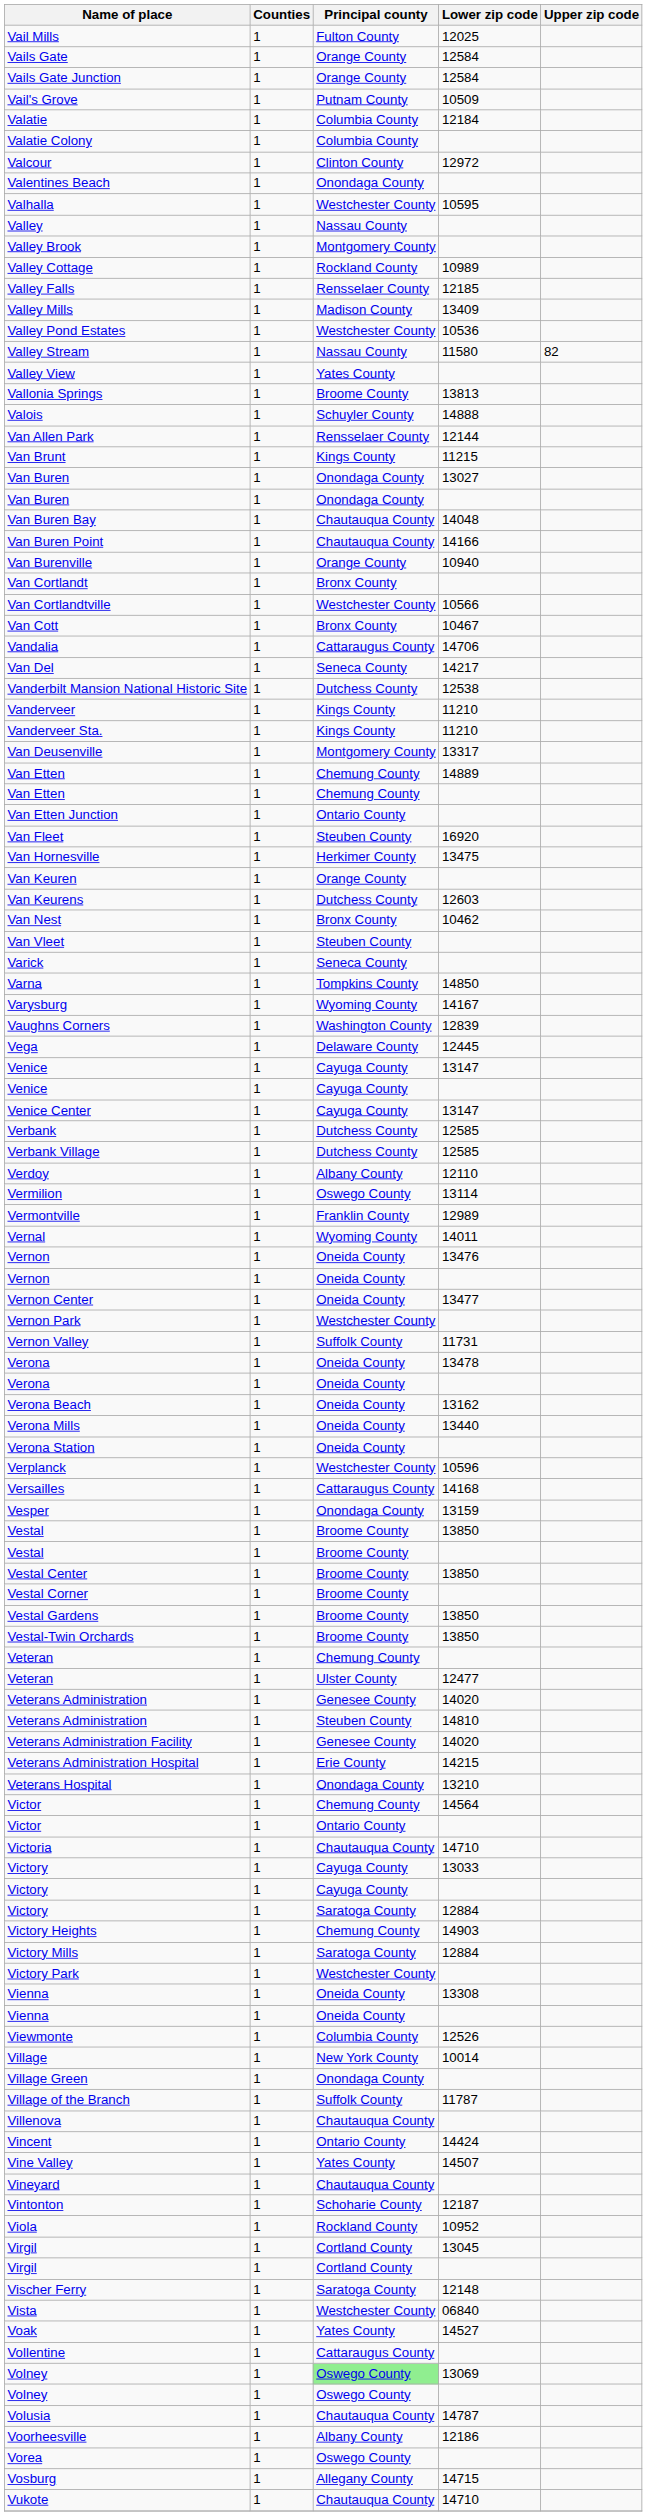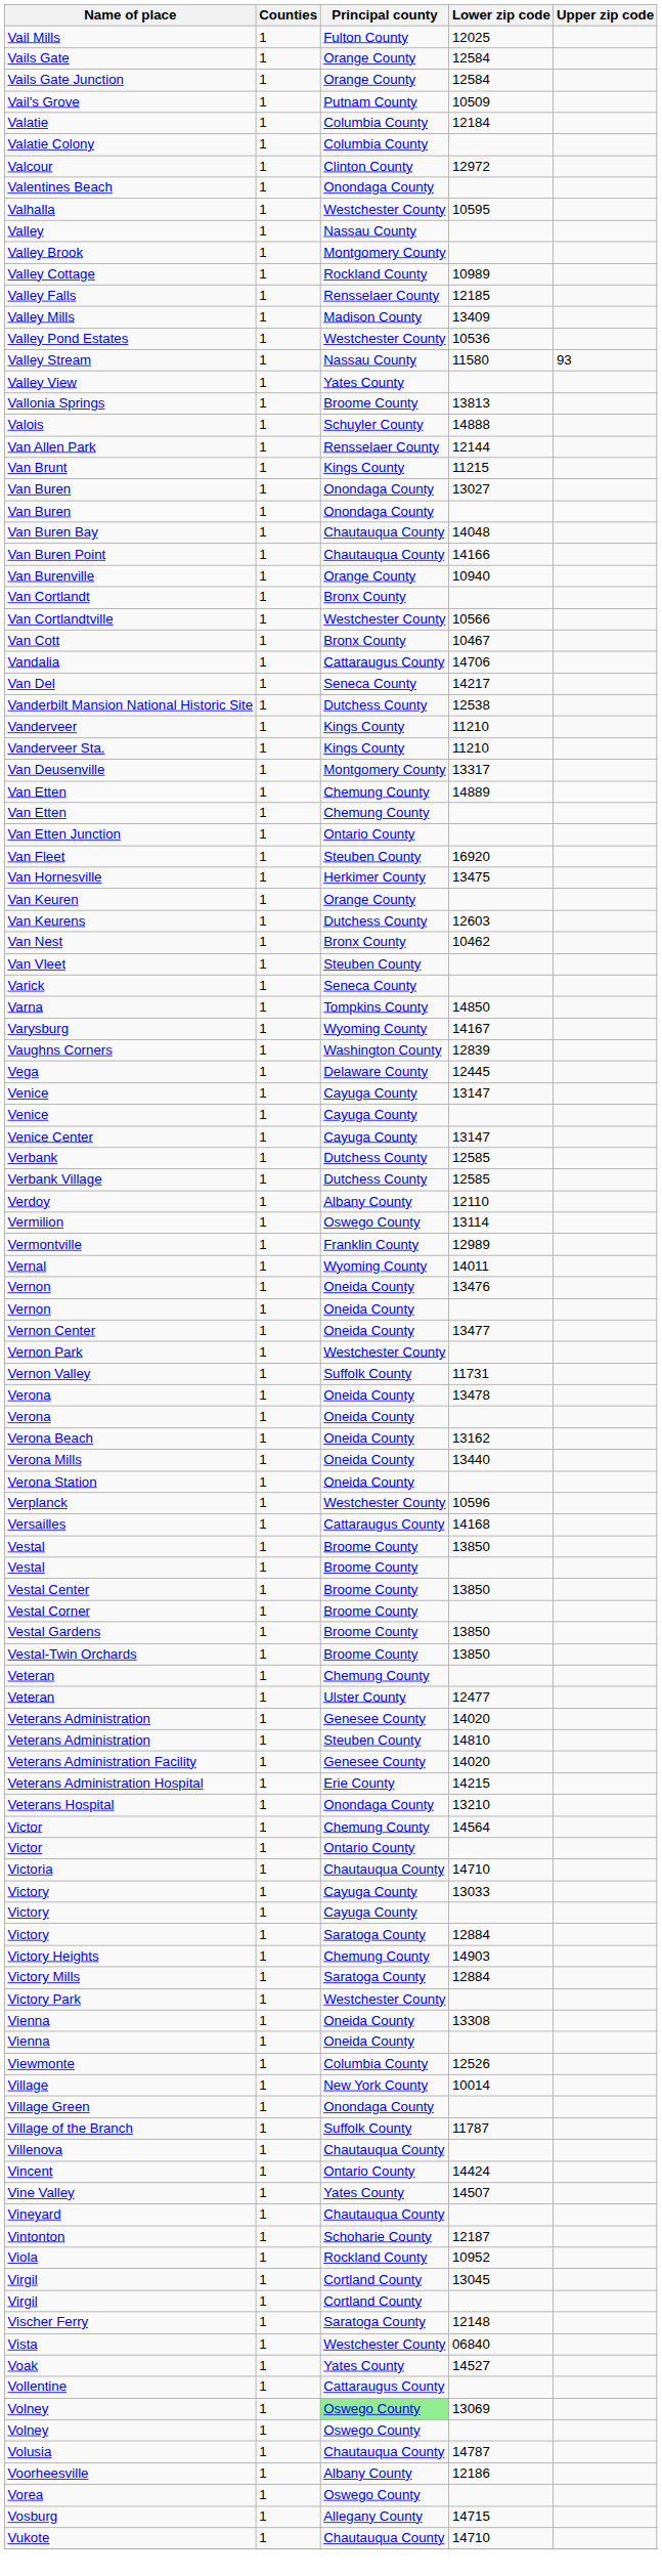 <table align="center" class="wikitable">
 <tr>
 <th>Name of place</th>
 <th>Counties</th>
 <th>Principal county</th>
 <th>Lower zip code</th>
 <th>Upper zip code</th>
 </tr>
 <tr --->
 <td><a href='#'>Vail Mills</a></td>
 <td>1</td>
 <td><a href='#'>Fulton County</a></td>
 <td>12025</td>
 <td> </td>
 </tr>
 <tr --->
 <td><a href='#'>Vails Gate</a></td>
 <td>1</td>
 <td><a href='#'>Orange County</a></td>
 <td>12584</td>
 <td> </td>
 </tr>
 <tr --->
 <td><a href='#'>Vails Gate Junction</a></td>
 <td>1</td>
 <td><a href='#'>Orange County</a></td>
 <td>12584</td>
 <td> </td>
 </tr>
 <tr --->
 <td><a href='#'>Vail's Grove</a></td>
 <td>1</td>
 <td><a href='#'>Putnam County</a></td>
 <td>10509</td>
 <td> </td>
 </tr>
 <tr --->
 <td><a href='#'>Valatie</a></td>
 <td>1</td>
 <td><a href='#'>Columbia County</a></td>
 <td>12184</td>
 <td> </td>
 </tr>
 <tr --->
 <td><a href='#'>Valatie Colony</a></td>
 <td>1</td>
 <td><a href='#'>Columbia County</a></td>
 <td> </td>
 <td> </td>
 </tr>
 <tr --->
 <td><a href='#'>Valcour</a></td>
 <td>1</td>
 <td><a href='#'>Clinton County</a></td>
 <td>12972</td>
 <td> </td>
 </tr>
 <tr --->
 <td><a href='#'>Valentines Beach</a></td>
 <td>1</td>
 <td><a href='#'>Onondaga County</a></td>
 <td> </td>
 <td> </td>
 </tr>
 <tr --->
 <td><a href='#'>Valhalla</a></td>
 <td>1</td>
 <td><a href='#'>Westchester County</a></td>
 <td>10595</td>
 <td> </td>
 </tr>
 <tr --->
 <td><a href='#'>Valley</a></td>
 <td>1</td>
 <td><a href='#'>Nassau County</a></td>
 <td> </td>
 <td> </td>
 </tr>
 <tr --->
 <td><a href='#'>Valley Brook</a></td>
 <td>1</td>
 <td><a href='#'>Montgomery County</a></td>
 <td> </td>
 <td> </td>
 </tr>
 <tr --->
 <td><a href='#'>Valley Cottage</a></td>
 <td>1</td>
 <td><a href='#'>Rockland County</a></td>
 <td>10989</td>
 <td> </td>
 </tr>
 <tr --->
 <td><a href='#'>Valley Falls</a></td>
 <td>1</td>
 <td><a href='#'>Rensselaer County</a></td>
 <td>12185</td>
 <td> </td>
 </tr>
 <tr --->
 <td><a href='#'>Valley Mills</a></td>
 <td>1</td>
 <td><a href='#'>Madison County</a></td>
 <td>13409</td>
 <td> </td>
 </tr>
 <tr --->
 <td><a href='#'>Valley Pond Estates</a></td>
 <td>1</td>
 <td><a href='#'>Westchester County</a></td>
 <td>10536</td>
 <td> </td>
 </tr>
 <tr --->
 <td><a href='#'>Valley Stream</a></td>
 <td>1</td>
 <td><a href='#'>Nassau County</a></td>
 <td>11580</td>
-<td>82</td>
+<td>93</td>
 </tr>
 <tr --->
 <td><a href='#'>Valley View</a></td>
 <td>1</td>
 <td><a href='#'>Yates County</a></td>
 <td> </td>
 <td> </td>
 </tr>
 <tr --->
 <td><a href='#'>Vallonia Springs</a></td>
 <td>1</td>
 <td><a href='#'>Broome County</a></td>
 <td>13813</td>
 <td> </td>
 </tr>
 <tr --->
 <td><a href='#'>Valois</a></td>
 <td>1</td>
 <td><a href='#'>Schuyler County</a></td>
 <td>14888</td>
 <td> </td>
 </tr>
 <tr --->
 <td><a href='#'>Van Allen Park</a></td>
 <td>1</td>
 <td><a href='#'>Rensselaer County</a></td>
 <td>12144</td>
 <td> </td>
 </tr>
 <tr --->
 <td><a href='#'>Van Brunt</a></td>
 <td>1</td>
 <td><a href='#'>Kings County</a></td>
 <td>11215</td>
 <td> </td>
 </tr>
 <tr --->
 <td><a href='#'>Van Buren</a></td>
 <td>1</td>
 <td><a href='#'>Onondaga County</a></td>
 <td>13027</td>
 <td> </td>
 </tr>
 <tr --->
 <td><a href='#'>Van Buren</a></td>
 <td>1</td>
 <td><a href='#'>Onondaga County</a></td>
 <td> </td>
 <td> </td>
 </tr>
 <tr --->
 <td><a href='#'>Van Buren Bay</a></td>
 <td>1</td>
 <td><a href='#'>Chautauqua County</a></td>
 <td>14048</td>
 <td> </td>
 </tr>
 <tr --->
 <td><a href='#'>Van Buren Point</a></td>
 <td>1</td>
 <td><a href='#'>Chautauqua County</a></td>
 <td>14166</td>
 <td> </td>
 </tr>
 <tr --->
 <td><a href='#'>Van Burenville</a></td>
 <td>1</td>
 <td><a href='#'>Orange County</a></td>
 <td>10940</td>
 <td> </td>
 </tr>
 <tr --->
 <td><a href='#'>Van Cortlandt</a></td>
 <td>1</td>
 <td><a href='#'>Bronx County</a></td>
 <td> </td>
 <td> </td>
 </tr>
 <tr --->
 <td><a href='#'>Van Cortlandtville</a></td>
 <td>1</td>
 <td><a href='#'>Westchester County</a></td>
 <td>10566</td>
 <td> </td>
 </tr>
 <tr --->
 <td><a href='#'>Van Cott</a></td>
 <td>1</td>
 <td><a href='#'>Bronx County</a></td>
 <td>10467</td>
 <td> </td>
 </tr>
 <tr --->
 <td><a href='#'>Vandalia</a></td>
 <td>1</td>
 <td><a href='#'>Cattaraugus County</a></td>
 <td>14706</td>
 <td> </td>
 </tr>
 <tr --->
 <td><a href='#'>Van Del</a></td>
 <td>1</td>
 <td><a href='#'>Seneca County</a></td>
 <td>14217</td>
 <td> </td>
 </tr>
 <tr --->
 <td><a href='#'>Vanderbilt Mansion National Historic Site</a></td>
 <td>1</td>
 <td><a href='#'>Dutchess County</a></td>
 <td>12538</td>
 <td> </td>
 </tr>
 <tr --->
 <td><a href='#'>Vanderveer</a></td>
 <td>1</td>
 <td><a href='#'>Kings County</a></td>
 <td>11210</td>
 <td> </td>
 </tr>
 <tr --->
 <td><a href='#'>Vanderveer Sta.</a></td>
 <td>1</td>
 <td><a href='#'>Kings County</a></td>
 <td>11210</td>
 <td> </td>
 </tr>
 <tr --->
 <td><a href='#'>Van Deusenville</a></td>
 <td>1</td>
 <td><a href='#'>Montgomery County</a></td>
 <td>13317</td>
 <td> </td>
 </tr>
 <tr --->
 <td><a href='#'>Van Etten</a></td>
 <td>1</td>
 <td><a href='#'>Chemung County</a></td>
 <td>14889</td>
 <td> </td>
 </tr>
 <tr --->
 <td><a href='#'>Van Etten</a></td>
 <td>1</td>
 <td><a href='#'>Chemung County</a></td>
 <td> </td>
 <td> </td>
 </tr>
 <tr --->
 <td><a href='#'>Van Etten Junction</a></td>
 <td>1</td>
 <td><a href='#'>Ontario County</a></td>
 <td> </td>
 <td> </td>
 </tr>
 <tr --->
 <td><a href='#'>Van Fleet</a></td>
 <td>1</td>
 <td><a href='#'>Steuben County</a></td>
 <td>16920</td>
 <td> </td>
 </tr>
 <tr --->
 <td><a href='#'>Van Hornesville</a></td>
 <td>1</td>
 <td><a href='#'>Herkimer County</a></td>
 <td>13475</td>
 <td> </td>
 </tr>
 <tr --->
 <td><a href='#'>Van Keuren</a></td>
 <td>1</td>
 <td><a href='#'>Orange County</a></td>
 <td> </td>
 <td> </td>
 </tr>
 <tr --->
 <td><a href='#'>Van Keurens</a></td>
 <td>1</td>
 <td><a href='#'>Dutchess County</a></td>
 <td>12603</td>
 <td> </td>
 </tr>
 <tr --->
 <td><a href='#'>Van Nest</a></td>
 <td>1</td>
 <td><a href='#'>Bronx County</a></td>
 <td>10462</td>
 <td> </td>
 </tr>
 <tr --->
 <td><a href='#'>Van Vleet</a></td>
 <td>1</td>
 <td><a href='#'>Steuben County</a></td>
 <td> </td>
 <td> </td>
 </tr>
 <tr --->
 <td><a href='#'>Varick</a></td>
 <td>1</td>
 <td><a href='#'>Seneca County</a></td>
 <td> </td>
 <td> </td>
 </tr>
 <tr --->
 <td><a href='#'>Varna</a></td>
 <td>1</td>
 <td><a href='#'>Tompkins County</a></td>
 <td>14850</td>
 <td> </td>
 </tr>
 <tr --->
 <td><a href='#'>Varysburg</a></td>
 <td>1</td>
 <td><a href='#'>Wyoming County</a></td>
 <td>14167</td>
 <td> </td>
 </tr>
 <tr --->
 <td><a href='#'>Vaughns Corners</a></td>
 <td>1</td>
 <td><a href='#'>Washington County</a></td>
 <td>12839</td>
 <td> </td>
 </tr>
 <tr --->
 <td><a href='#'>Vega</a></td>
 <td>1</td>
 <td><a href='#'>Delaware County</a></td>
 <td>12445</td>
 <td> </td>
 </tr>
 <tr --->
 <td><a href='#'>Venice</a></td>
 <td>1</td>
 <td><a href='#'>Cayuga County</a></td>
 <td>13147</td>
 <td> </td>
 </tr>
 <tr --->
 <td><a href='#'>Venice</a></td>
 <td>1</td>
 <td><a href='#'>Cayuga County</a></td>
 <td> </td>
 <td> </td>
 </tr>
 <tr --->
 <td><a href='#'>Venice Center</a></td>
 <td>1</td>
 <td><a href='#'>Cayuga County</a></td>
 <td>13147</td>
 <td> </td>
 </tr>
 <tr --->
 <td><a href='#'>Verbank</a></td>
 <td>1</td>
 <td><a href='#'>Dutchess County</a></td>
 <td>12585</td>
 <td> </td>
 </tr>
 <tr --->
 <td><a href='#'>Verbank Village</a></td>
 <td>1</td>
 <td><a href='#'>Dutchess County</a></td>
 <td>12585</td>
 <td> </td>
 </tr>
 <tr --->
 <td><a href='#'>Verdoy</a></td>
 <td>1</td>
 <td><a href='#'>Albany County</a></td>
 <td>12110</td>
 <td> </td>
 </tr>
 <tr --->
 <td><a href='#'>Vermilion</a></td>
 <td>1</td>
 <td><a href='#'>Oswego County</a></td>
 <td>13114</td>
 <td> </td>
 </tr>
 <tr --->
 <td><a href='#'>Vermontville</a></td>
 <td>1</td>
 <td><a href='#'>Franklin County</a></td>
 <td>12989</td>
 <td> </td>
 </tr>
 <tr --->
 <td><a href='#'>Vernal</a></td>
 <td>1</td>
 <td><a href='#'>Wyoming County</a></td>
 <td>14011</td>
 <td> </td>
 </tr>
 <tr --->
 <td><a href='#'>Vernon</a></td>
 <td>1</td>
 <td><a href='#'>Oneida County</a></td>
 <td>13476</td>
 <td> </td>
 </tr>
 <tr --->
 <td><a href='#'>Vernon</a></td>
 <td>1</td>
 <td><a href='#'>Oneida County</a></td>
 <td> </td>
 <td> </td>
 </tr>
 <tr --->
 <td><a href='#'>Vernon Center</a></td>
 <td>1</td>
 <td><a href='#'>Oneida County</a></td>
 <td>13477</td>
 <td> </td>
 </tr>
 <tr --->
 <td><a href='#'>Vernon Park</a></td>
 <td>1</td>
 <td><a href='#'>Westchester County</a></td>
 <td> </td>
 <td> </td>
 </tr>
 <tr --->
 <td><a href='#'>Vernon Valley</a></td>
 <td>1</td>
 <td><a href='#'>Suffolk County</a></td>
 <td>11731</td>
 <td> </td>
 </tr>
 <tr --->
 <td><a href='#'>Verona</a></td>
 <td>1</td>
 <td><a href='#'>Oneida County</a></td>
 <td>13478</td>
 <td> </td>
 </tr>
 <tr --->
 <td><a href='#'>Verona</a></td>
 <td>1</td>
 <td><a href='#'>Oneida County</a></td>
 <td> </td>
 <td> </td>
 </tr>
 <tr --->
 <td><a href='#'>Verona Beach</a></td>
 <td>1</td>
 <td><a href='#'>Oneida County</a></td>
 <td>13162</td>
 <td> </td>
 </tr>
 <tr --->
 <td><a href='#'>Verona Mills</a></td>
 <td>1</td>
 <td><a href='#'>Oneida County</a></td>
 <td>13440</td>
 <td> </td>
 </tr>
 <tr --->
 <td><a href='#'>Verona Station</a></td>
 <td>1</td>
 <td><a href='#'>Oneida County</a></td>
 <td> </td>
 <td> </td>
 </tr>
 <tr --->
 <td><a href='#'>Verplanck</a></td>
 <td>1</td>
 <td><a href='#'>Westchester County</a></td>
 <td>10596</td>
 <td> </td>
 </tr>
 <tr --->
 <td><a href='#'>Versailles</a></td>
 <td>1</td>
 <td><a href='#'>Cattaraugus County</a></td>
 <td>14168</td>
 <td> </td>
 </tr>
 <tr --->
-<td><a href='#'>Vesper</a></td>
-<td>1</td>
-<td><a href='#'>Onondaga County</a></td>
-<td>13159</td>
-<td> </td>
-</tr>
-<tr --->
 <td><a href='#'>Vestal</a></td>
 <td>1</td>
 <td><a href='#'>Broome County</a></td>
 <td>13850</td>
 <td> </td>
 </tr>
 <tr --->
 <td><a href='#'>Vestal</a></td>
 <td>1</td>
 <td><a href='#'>Broome County</a></td>
 <td> </td>
 <td> </td>
 </tr>
 <tr --->
 <td><a href='#'>Vestal Center</a></td>
 <td>1</td>
 <td><a href='#'>Broome County</a></td>
 <td>13850</td>
 <td> </td>
 </tr>
 <tr --->
 <td><a href='#'>Vestal Corner</a></td>
 <td>1</td>
 <td><a href='#'>Broome County</a></td>
 <td> </td>
 <td> </td>
 </tr>
 <tr --->
 <td><a href='#'>Vestal Gardens</a></td>
 <td>1</td>
 <td><a href='#'>Broome County</a></td>
 <td>13850</td>
 <td> </td>
 </tr>
 <tr --->
 <td><a href='#'>Vestal-Twin Orchards</a></td>
 <td>1</td>
 <td><a href='#'>Broome County</a></td>
 <td>13850</td>
 <td> </td>
 </tr>
 <tr --->
 <td><a href='#'>Veteran</a></td>
 <td>1</td>
 <td><a href='#'>Chemung County</a></td>
 <td> </td>
 <td> </td>
 </tr>
 <tr --->
 <td><a href='#'>Veteran</a></td>
 <td>1</td>
 <td><a href='#'>Ulster County</a></td>
 <td>12477</td>
 <td> </td>
 </tr>
 <tr --->
 <td><a href='#'>Veterans Administration</a></td>
 <td>1</td>
 <td><a href='#'>Genesee County</a></td>
 <td>14020</td>
 <td> </td>
 </tr>
 <tr --->
 <td><a href='#'>Veterans Administration</a></td>
 <td>1</td>
 <td><a href='#'>Steuben County</a></td>
 <td>14810</td>
 <td> </td>
 </tr>
 <tr --->
 <td><a href='#'>Veterans Administration Facility</a></td>
 <td>1</td>
 <td><a href='#'>Genesee County</a></td>
 <td>14020</td>
 <td> </td>
 </tr>
 <tr --->
 <td><a href='#'>Veterans Administration Hospital</a></td>
 <td>1</td>
 <td><a href='#'>Erie County</a></td>
 <td>14215</td>
 <td> </td>
 </tr>
 <tr --->
 <td><a href='#'>Veterans Hospital</a></td>
 <td>1</td>
 <td><a href='#'>Onondaga County</a></td>
 <td>13210</td>
 <td> </td>
 </tr>
 <tr --->
 <td><a href='#'>Victor</a></td>
 <td>1</td>
 <td><a href='#'>Chemung County</a></td>
 <td>14564</td>
 <td> </td>
 </tr>
 <tr --->
 <td><a href='#'>Victor</a></td>
 <td>1</td>
 <td><a href='#'>Ontario County</a></td>
 <td> </td>
 <td> </td>
 </tr>
 <tr --->
 <td><a href='#'>Victoria</a></td>
 <td>1</td>
 <td><a href='#'>Chautauqua County</a></td>
 <td>14710</td>
 <td> </td>
 </tr>
 <tr --->
 <td><a href='#'>Victory</a></td>
 <td>1</td>
 <td><a href='#'>Cayuga County</a></td>
 <td>13033</td>
 <td> </td>
 </tr>
 <tr --->
 <td><a href='#'>Victory</a></td>
 <td>1</td>
 <td><a href='#'>Cayuga County</a></td>
 <td> </td>
 <td> </td>
 </tr>
 <tr --->
 <td><a href='#'>Victory</a></td>
 <td>1</td>
 <td><a href='#'>Saratoga County</a></td>
 <td>12884</td>
 <td> </td>
 </tr>
 <tr --->
 <td><a href='#'>Victory Heights</a></td>
 <td>1</td>
 <td><a href='#'>Chemung County</a></td>
 <td>14903</td>
 <td> </td>
 </tr>
 <tr --->
 <td><a href='#'>Victory Mills</a></td>
 <td>1</td>
 <td><a href='#'>Saratoga County</a></td>
 <td>12884</td>
 <td> </td>
 </tr>
 <tr --->
 <td><a href='#'>Victory Park</a></td>
 <td>1</td>
 <td><a href='#'>Westchester County</a></td>
 <td> </td>
 <td> </td>
 </tr>
 <tr --->
 <td><a href='#'>Vienna</a></td>
 <td>1</td>
 <td><a href='#'>Oneida County</a></td>
 <td>13308</td>
 <td> </td>
 </tr>
 <tr --->
 <td><a href='#'>Vienna</a></td>
 <td>1</td>
 <td><a href='#'>Oneida County</a></td>
 <td> </td>
 <td> </td>
 </tr>
 <tr --->
 <td><a href='#'>Viewmonte</a></td>
 <td>1</td>
 <td><a href='#'>Columbia County</a></td>
 <td>12526</td>
 <td> </td>
 </tr>
 <tr --->
 <td><a href='#'>Village</a></td>
 <td>1</td>
 <td><a href='#'>New York County</a></td>
 <td>10014</td>
 <td> </td>
 </tr>
 <tr --->
 <td><a href='#'>Village Green</a></td>
 <td>1</td>
 <td><a href='#'>Onondaga County</a></td>
 <td> </td>
 <td> </td>
 </tr>
 <tr --->
 <td><a href='#'>Village of the Branch</a></td>
 <td>1</td>
 <td><a href='#'>Suffolk County</a></td>
 <td>11787</td>
 <td> </td>
 </tr>
 <tr --->
 <td><a href='#'>Villenova</a></td>
 <td>1</td>
 <td><a href='#'>Chautauqua County</a></td>
 <td> </td>
 <td> </td>
 </tr>
 <tr --->
 <td><a href='#'>Vincent</a></td>
 <td>1</td>
 <td><a href='#'>Ontario County</a></td>
 <td>14424</td>
 <td> </td>
 </tr>
 <tr --->
 <td><a href='#'>Vine Valley</a></td>
 <td>1</td>
 <td><a href='#'>Yates County</a></td>
 <td>14507</td>
 <td> </td>
 </tr>
 <tr --->
 <td><a href='#'>Vineyard</a></td>
 <td>1</td>
 <td><a href='#'>Chautauqua County</a></td>
 <td> </td>
 <td> </td>
 </tr>
 <tr --->
 <td><a href='#'>Vintonton</a></td>
 <td>1</td>
 <td><a href='#'>Schoharie County</a></td>
 <td>12187</td>
 <td> </td>
 </tr>
 <tr --->
 <td><a href='#'>Viola</a></td>
 <td>1</td>
 <td><a href='#'>Rockland County</a></td>
 <td>10952</td>
 <td> </td>
 </tr>
 <tr --->
 <td><a href='#'>Virgil</a></td>
 <td>1</td>
 <td><a href='#'>Cortland County</a></td>
 <td>13045</td>
 <td> </td>
 </tr>
 <tr --->
 <td><a href='#'>Virgil</a></td>
 <td>1</td>
 <td><a href='#'>Cortland County</a></td>
 <td> </td>
 <td> </td>
 </tr>
 <tr --->
 <td><a href='#'>Vischer Ferry</a></td>
 <td>1</td>
 <td><a href='#'>Saratoga County</a></td>
 <td>12148</td>
 <td> </td>
 </tr>
 <tr --->
 <td><a href='#'>Vista</a></td>
 <td>1</td>
 <td><a href='#'>Westchester County</a></td>
 <td>06840</td>
 <td> </td>
 </tr>
 <tr --->
 <td><a href='#'>Voak</a></td>
 <td>1</td>
 <td><a href='#'>Yates County</a></td>
 <td>14527</td>
 <td> </td>
 </tr>
 <tr --->
 <td><a href='#'>Vollentine</a></td>
 <td>1</td>
 <td><a href='#'>Cattaraugus County</a></td>
 <td> </td>
 <td> </td>
 </tr>
 <tr --->
 <td><a href='#'>Volney</a></td>
 <td>1</td>
 <td style="background: lightgreen;"><a href='#'>Oswego County</a></td>
 <td>13069</td>
 <td> </td>
 </tr>
 <tr --->
 <td><a href='#'>Volney</a></td>
 <td>1</td>
 <td><a href='#'>Oswego County</a></td>
 <td> </td>
 <td> </td>
 </tr>
 <tr --->
 <td><a href='#'>Volusia</a></td>
 <td>1</td>
 <td><a href='#'>Chautauqua County</a></td>
 <td>14787</td>
 <td> </td>
 </tr>
 <tr --->
 <td><a href='#'>Voorheesville</a></td>
 <td>1</td>
 <td><a href='#'>Albany County</a></td>
 <td>12186</td>
 <td> </td>
 </tr>
 <tr --->
 <td><a href='#'>Vorea</a></td>
 <td>1</td>
 <td><a href='#'>Oswego County</a></td>
 <td> </td>
 <td> </td>
 </tr>
 <tr --->
 <td><a href='#'>Vosburg</a></td>
 <td>1</td>
 <td><a href='#'>Allegany County</a></td>
 <td>14715</td>
 <td> </td>
 </tr>
 <tr --->
 <td><a href='#'>Vukote</a></td>
 <td>1</td>
 <td><a href='#'>Chautauqua County</a></td>
 <td>14710</td>
 <td> </td>
 </tr>
 <tr --->
 </tr>
 </table>
